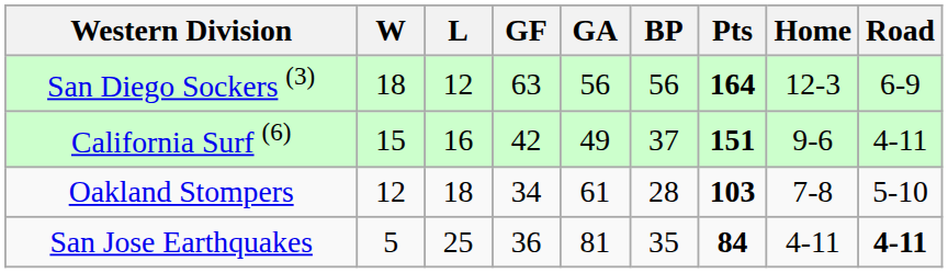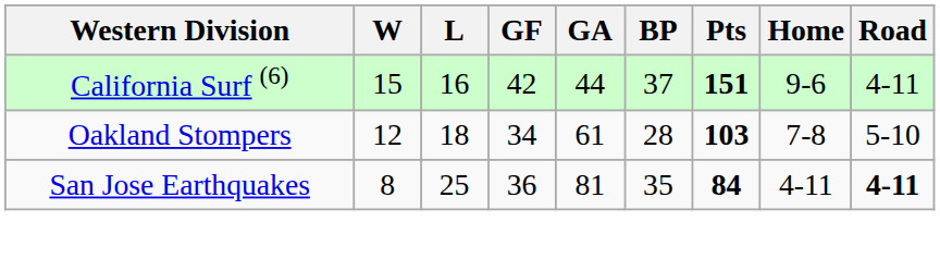 <table class="wikitable" width="470" style="font-size:95%; text-align:center">
 <tr>
 <th width="40%">Western Division</th>
 <th width="7.5%">W</th>
 <th width="7.5%">L</th>
 <th width="7.5%">GF</th>
 <th width="7.5%">GA</th>
 <th width="7.5%">BP</th>
 <th width="7.5%">Pts</th>
 <th width="7.5%">Home</th>
 <th width="7.5%">Road</th>
 </tr>
 <tr bgcolor=#ccffcc>
-<td><a href='#'>San Diego Sockers</a> <sup>(3)</sup></td>
-<td>18</td>
-<td>12</td>
-<td>63</td>
-<td>56</td>
-<td>56</td>
-<td><strong>164</strong></td>
-<td>12-3</td>
-<td>6-9</td>
-</tr>
-<tr bgcolor=#ccffcc>
 <td><a href='#'>California Surf</a> <sup>(6)</sup></td>
 <td>15</td>
 <td>16</td>
 <td>42</td>
-<td>49</td>
+<td>44</td>
 <td>37</td>
 <td><strong>151</strong></td>
 <td>9-6</td>
 <td>4-11</td>
 </tr>
 <tr>
 <td><a href='#'>Oakland Stompers</a></td>
 <td>12</td>
 <td>18</td>
 <td>34</td>
 <td>61</td>
 <td>28</td>
 <td><strong>103</strong></td>
 <td>7-8</td>
 <td>5-10</td>
 </tr>
 <tr>
 <td><a href='#'>San Jose Earthquakes</a></td>
-<td>5</td>
+<td>8</td>
 <td>25</td>
 <td>36</td>
 <td>81</td>
 <td>35</td>
 <td><strong>84</strong></td>
 <td>4-11</td>
 <td><strong>4-11</strong></td>
 </tr>
 </table>
